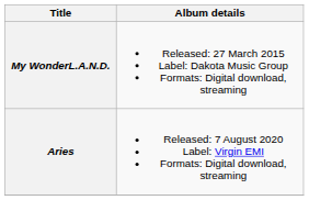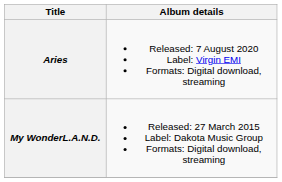 <table class="wikitable plainrowheaders" style="text-align:center;">
 <tr>
 <th scope="col" style="width:10em;">Title</th>
 <th scope="col" style="width:17em;">Album details</th>
 </tr>
 <tr>
+<th scope="row"><em>Aries</em></th>
+<td><br><ul><li>Released: 7 August 2020</li><li>Label: <a href='#'>Virgin EMI</a></li><li>Formats: Digital download, streaming</li></ul></td>
+</tr>
+<tr>
 <th scope="row"><em>My WonderL.A.N.D.</em></th>
 <td><br><ul><li>Released: 27 March 2015</li><li>Label: Dakota Music Group</li><li>Formats: Digital download, streaming</li></ul></td>
 </tr>
 <tr>
-<th scope="row"><em>Aries</em></th>
-<td><br><ul><li>Released: 7 August 2020</li><li>Label: <a href='#'>Virgin EMI</a></li><li>Formats: Digital download, streaming</li></ul></td>
-</tr>
-<tr>
 </tr>
 </table>
